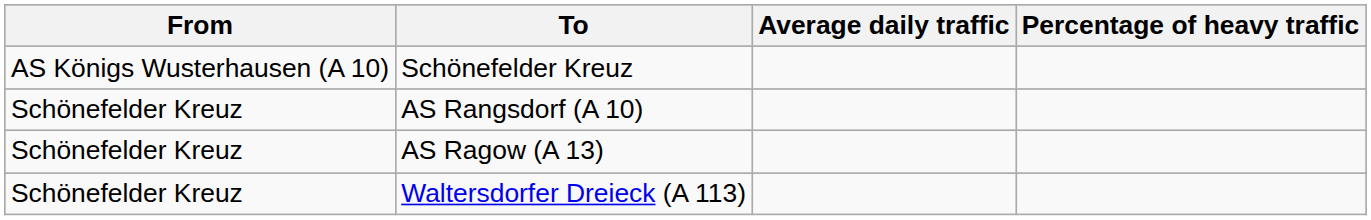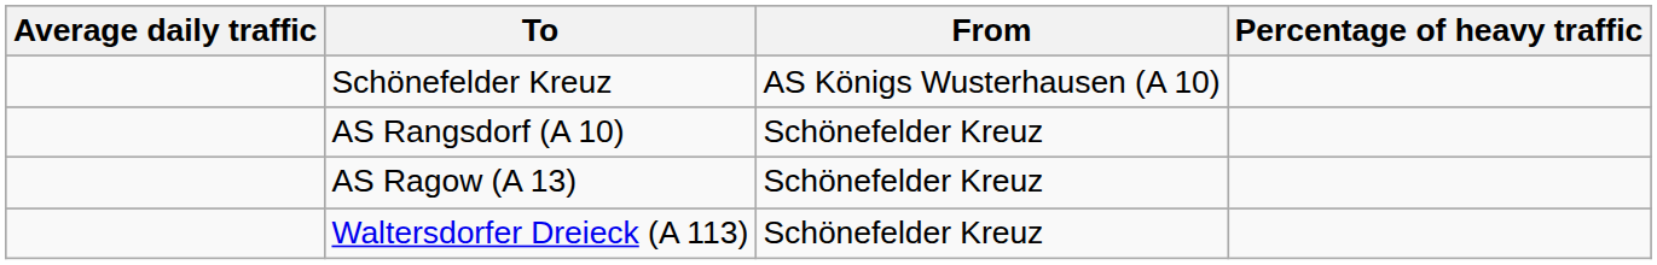 <table class="wikitable">
 <tr>
+<th>Average daily traffic</th>
+<th>To</th>
 <th>From</th>
-<th>To</th>
-<th>Average daily traffic</th>
 <th>Percentage of heavy traffic<br></th>
 </tr>
 <tr>
+<td></td>
+<td>Schönefelder Kreuz</td>
 <td>AS Königs Wusterhausen (A 10)</td>
-<td>Schönefelder Kreuz</td>
-<td></td>
 <td></td>
 </tr>
 <tr>
+<td></td>
+<td>AS Rangsdorf (A 10)</td>
 <td>Schönefelder Kreuz</td>
-<td>AS Rangsdorf (A 10)</td>
-<td></td>
 <td></td>
 </tr>
 <tr>
+<td></td>
+<td>AS Ragow (A 13)</td>
 <td>Schönefelder Kreuz</td>
-<td>AS Ragow (A 13)</td>
-<td></td>
 <td></td>
 </tr>
 <tr>
+<td></td>
+<td><a href='#'>Waltersdorfer Dreieck</a> (A 113)</td>
 <td>Schönefelder Kreuz</td>
-<td><a href='#'>Waltersdorfer Dreieck</a> (A 113)</td>
-<td></td>
 <td></td>
 </tr>
 </table>
